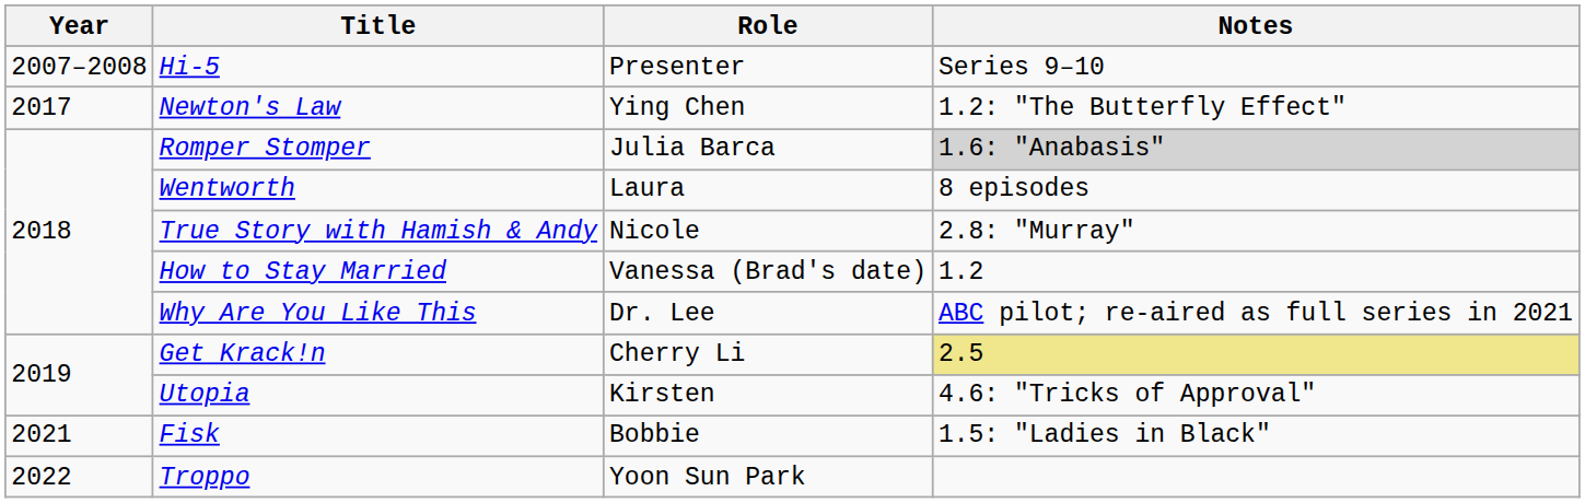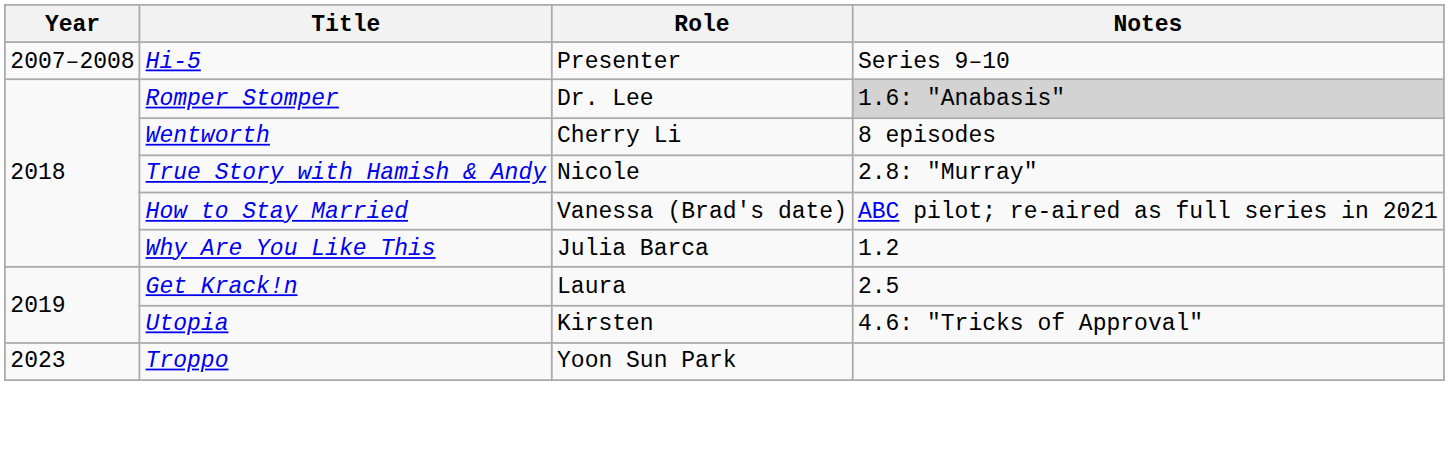 <table class="wikitable sortable">
 <tr>
 <th scope="col">Year</th>
 <th scope="col">Title</th>
 <th scope="col">Role</th>
 <th scope="col" class="unsortable">Notes</th>
 </tr>
 <tr>
 <td>2007–2008</td>
 <td><em><a href='#'>Hi-5</a></em></td>
 <td>Presenter</td>
 <td>Series 9–10</td>
 </tr>
 <tr>
-<td>2017</td>
-<td><em><a href='#'>Newton's Law</a></em></td>
-<td>Ying Chen</td>
-<td>1.2: "The Butterfly Effect"</td>
-</tr>
-<tr>
 <td rowspan="5">2018</td>
 <td><em><a href='#'>Romper Stomper</a></em></td>
-<td>Julia Barca</td>
+<td>Dr. Lee</td>
 <td style="background: lightgrey;">1.6: "Anabasis"</td>
 </tr>
 <tr>
 <td><em><a href='#'>Wentworth</a></em></td>
-<td>Laura</td>
+<td>Cherry Li</td>
 <td>8 episodes</td>
 </tr>
 <tr>
 <td><em><a href='#'>True Story with Hamish & Andy</a></em></td>
 <td>Nicole</td>
 <td>2.8: "Murray"</td>
 </tr>
 <tr>
 <td><em><a href='#'>How to Stay Married</a></em></td>
 <td>Vanessa (Brad's date)</td>
-<td>1.2</td>
+<td><a href='#'>ABC</a> pilot; re-aired as full series in 2021</td>
 </tr>
 <tr>
 <td><em><a href='#'>Why Are You Like This</a></em></td>
-<td>Dr. Lee</td>
-<td><a href='#'>ABC</a> pilot; re-aired as full series in 2021</td>
+<td>Julia Barca</td>
+<td>1.2</td>
 </tr>
 <tr>
 <td rowspan="2">2019</td>
 <td><em><a href='#'>Get Krack!n</a></em></td>
-<td>Cherry Li</td>
-<td style="background: khaki;">2.5</td>
+<td>Laura</td>
+<td>2.5</td>
 </tr>
 <tr>
 <td><em><a href='#'>Utopia</a></em></td>
 <td>Kirsten</td>
 <td>4.6: "Tricks of Approval"</td>
 </tr>
 <tr>
-<td>2021</td>
-<td><em><a href='#'>Fisk</a></em></td>
-<td>Bobbie</td>
-<td>1.5: "Ladies in Black"</td>
-</tr>
-<tr>
-<td>2022</td>
+<td>2023</td>
 <td><em><a href='#'>Troppo</a></em></td>
 <td>Yoon Sun Park</td>
 </tr>
 </table>
